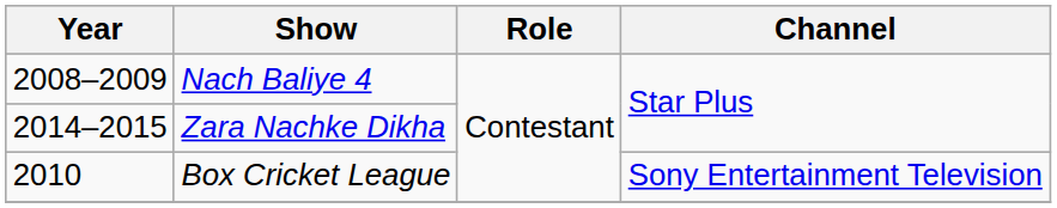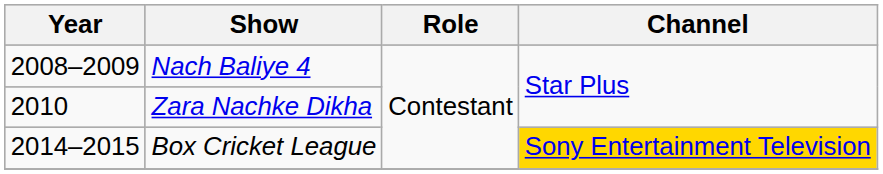 <table class="wikitable sortable">
 <tr>
 <th>Year</th>
 <th>Show</th>
 <th>Role</th>
 <th>Channel</th>
 </tr>
 <tr>
 <td>2008–2009</td>
 <td><em><a href='#'>Nach Baliye 4</a></em></td>
 <td rowspan = "3">Contestant</td>
 <td rowspan = "2"><a href='#'>Star Plus</a></td>
 </tr>
 <tr>
-<td>2014–2015</td>
+<td>2010</td>
 <td><em><a href='#'>Zara Nachke Dikha</a></em></td>
 </tr>
 <tr>
-<td>2010</td>
+<td>2014–2015</td>
 <td><em>Box Cricket League</em></td>
-<td><a href='#'>Sony Entertainment Television</a></td>
+<td style="background: gold;"><a href='#'>Sony Entertainment Television</a></td>
 </tr>
 <tr>
 </tr>
 </table>
